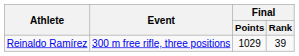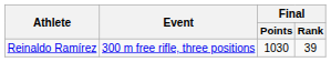 <table class="wikitable" style="font-size:90%">
 <tr>
 <th rowspan="2">Athlete</th>
 <th rowspan="2">Event</th>
 <th colspan=2>Final</th>
 </tr>
 <tr style="font-size:95%">
 <th>Points</th>
 <th>Rank</th>
 </tr>
 <tr align=center>
 <td align=left><a href='#'>Reinaldo Ramírez</a></td>
 <td align=left><a href='#'>300 m free rifle, three positions</a></td>
-<td>1029</td>
+<td>1030</td>
 <td>39</td>
 </tr>
 </table>
